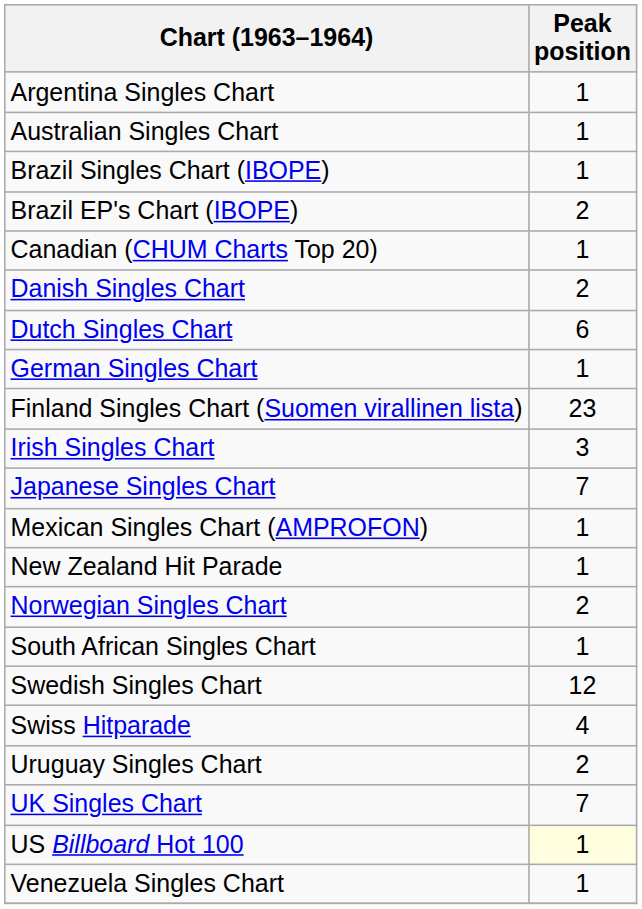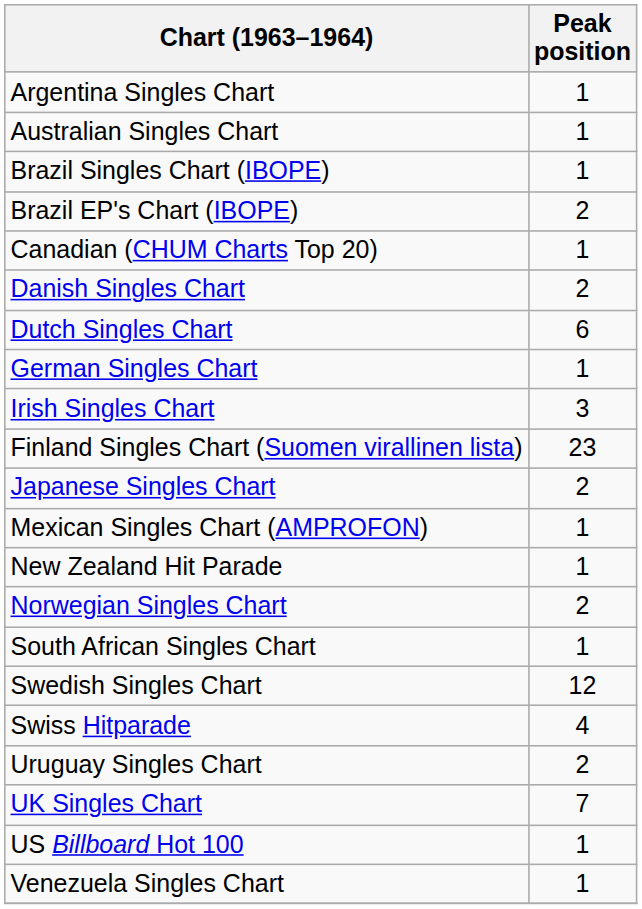 <table class="wikitable sortable">
 <tr>
 <th>Chart (1963–1964)</th>
 <th>Peak<br>position</th>
 </tr>
 <tr>
 <td>Argentina Singles Chart</td>
 <td style="text-align:center;">1</td>
 </tr>
 <tr>
 <td>Australian Singles Chart</td>
 <td style="text-align:center;">1</td>
 </tr>
 <tr>
 <td>Brazil Singles Chart (<a href='#'>IBOPE</a>)</td>
 <td align="center">1</td>
 </tr>
 <tr>
 <td>Brazil EP's Chart (<a href='#'>IBOPE</a>)</td>
 <td align="center">2</td>
 </tr>
 <tr>
 <td>Canadian (<a href='#'>CHUM Charts</a> Top 20)</td>
 <td style="text-align:center;">1</td>
 </tr>
 <tr>
 <td><a href='#'>Danish Singles Chart</a></td>
 <td style="text-align:center;">2</td>
 </tr>
 <tr>
 <td><a href='#'>Dutch Singles Chart</a></td>
 <td style="text-align:center;">6</td>
 </tr>
 <tr>
 <td><a href='#'>German Singles Chart</a></td>
 <td style="text-align:center;">1</td>
 </tr>
 <tr>
+<td><a href='#'>Irish Singles Chart</a></td>
+<td style="text-align:center;">3</td>
+</tr>
+<tr>
 <td>Finland Singles Chart (<a href='#'>Suomen virallinen lista</a>)</td>
 <td style="text-align:center;">23</td>
 </tr>
 <tr>
-<td><a href='#'>Irish Singles Chart</a></td>
-<td style="text-align:center;">3</td>
-</tr>
-<tr>
 <td><a href='#'>Japanese Singles Chart</a></td>
-<td align="center">7</td>
+<td align="center">2</td>
 </tr>
 <tr>
 <td>Mexican Singles Chart (<a href='#'>AMPROFON</a>)</td>
 <td align="center">1</td>
 </tr>
 <tr>
 <td>New Zealand Hit Parade</td>
 <td style="text-align:center;">1</td>
 </tr>
 <tr>
 <td><a href='#'>Norwegian Singles Chart</a></td>
 <td style="text-align:center;">2</td>
 </tr>
 <tr>
 <td>South African Singles Chart</td>
 <td style="text-align:center;">1</td>
 </tr>
 <tr>
 <td>Swedish Singles Chart</td>
 <td style="text-align:center;">12</td>
 </tr>
 <tr>
 <td>Swiss <a href='#'>Hitparade</a></td>
 <td style="text-align:center;">4</td>
 </tr>
 <tr>
 <td>Uruguay Singles Chart</td>
 <td style="text-align:center;">2</td>
 </tr>
 <tr>
 <td><a href='#'>UK Singles Chart</a></td>
 <td style="text-align:center;">7</td>
 </tr>
 <tr>
 <td>US <a href='#'><em>Billboard</em> Hot 100</a></td>
-<td style="background: lightyellow; text-align:center;">1</td>
+<td style="text-align:center;">1</td>
 </tr>
 <tr>
 <td>Venezuela Singles Chart</td>
 <td style="text-align:center;">1</td>
 </tr>
 <tr>
 </tr>
 </table>
